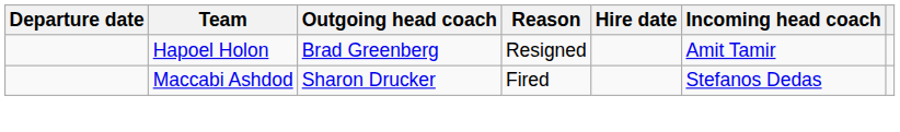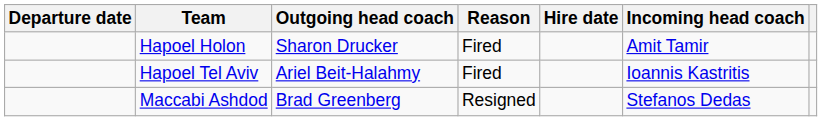 <table class="wikitable sortable" style="text-align: left;">
 <tr>
 <th>Departure date</th>
 <th>Team</th>
 <th>Outgoing head coach</th>
 <th>Reason</th>
 <th>Hire date</th>
 <th>Incoming head coach</th>
 <th class="unsortable"></th>
 </tr>
 <tr>
 <td></td>
 <td><a href='#'>Hapoel Holon</a></td>
-<td> <a href='#'>Brad Greenberg</a></td>
-<td>Resigned</td>
+<td> <a href='#'>Sharon Drucker</a></td>
+<td>Fired</td>
 <td></td>
 <td> <a href='#'>Amit Tamir</a></td>
 <td style="text-align:center;"></td>
 </tr>
 <tr>
 <td></td>
+<td><a href='#'>Hapoel Tel Aviv</a></td>
+<td> <a href='#'>Ariel Beit-Halahmy</a></td>
+<td>Fired</td>
+<td></td>
+<td> <a href='#'>Ioannis Kastritis</a></td>
+<td style="text-align:center;"></td>
+</tr>
+<tr>
+<td></td>
 <td><a href='#'>Maccabi Ashdod</a></td>
-<td> <a href='#'>Sharon Drucker</a></td>
-<td>Fired</td>
+<td> <a href='#'>Brad Greenberg</a></td>
+<td>Resigned</td>
 <td></td>
 <td> <a href='#'>Stefanos Dedas</a></td>
 <td style="text-align:center;"></td>
 </tr>
 </table>
